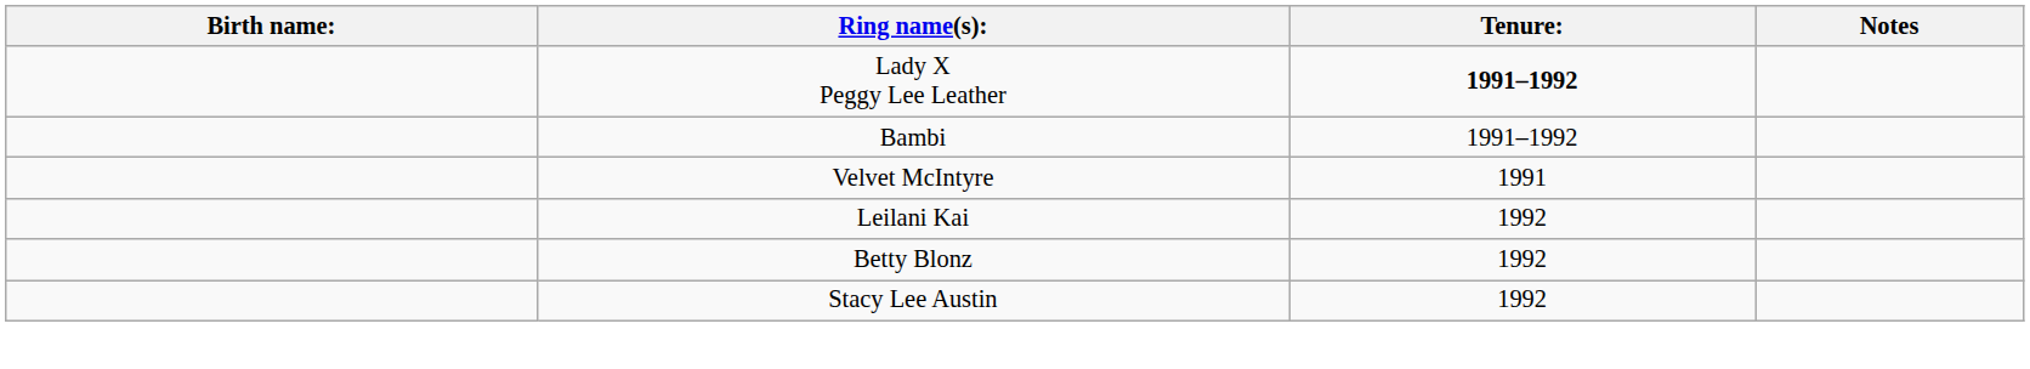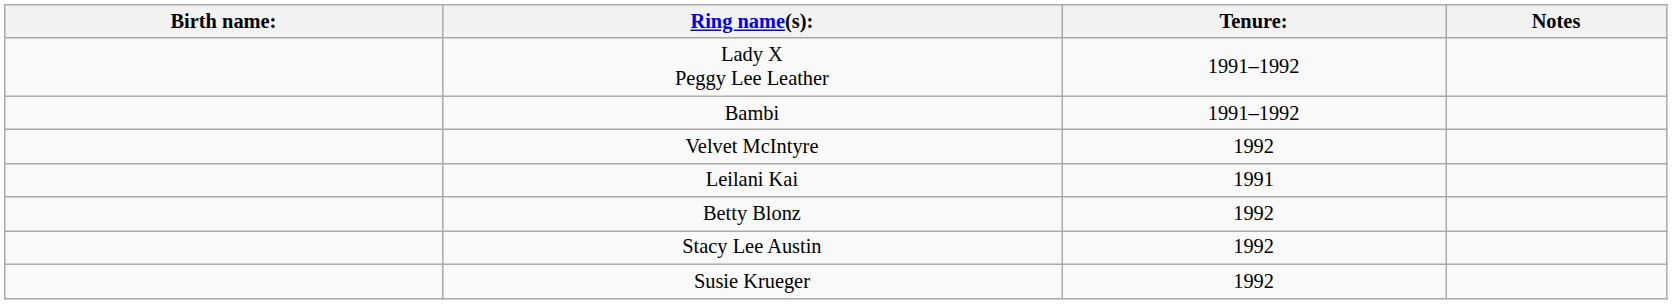 <table class="sortable wikitable" style="font-size:85%; text-align:center; width:70%;">
 <tr>
 <th>Birth name:</th>
 <th><a href='#'>Ring name</a>(s):</th>
 <th>Tenure:</th>
 <th>Notes</th>
 </tr>
 <tr>
 <td></td>
 <td>Lady X<br>Peggy Lee Leather</td>
-<td sort><strong>1991–1992</strong></td>
+<td sort>1991–1992</td>
 <td></td>
 </tr>
 <tr>
 <td></td>
 <td>Bambi</td>
 <td sort>1991–1992</td>
 <td></td>
 </tr>
 <tr>
 <td></td>
 <td>Velvet McIntyre</td>
-<td sort>1991</td>
+<td sort>1992</td>
 <td></td>
 </tr>
 <tr>
 <td></td>
 <td>Leilani Kai</td>
-<td sort>1992</td>
+<td sort>1991</td>
 <td></td>
 </tr>
 <tr>
 <td></td>
 <td>Betty Blonz</td>
 <td sort>1992</td>
 <td></td>
 </tr>
 <tr>
 <td></td>
 <td>Stacy Lee Austin</td>
 <td sort>1992</td>
 <td></td>
 </tr>
+<tr>
+<td></td>
+<td>Susie Krueger</td>
+<td sort>1992</td>
+<td></td>
+</tr>
 </table>
